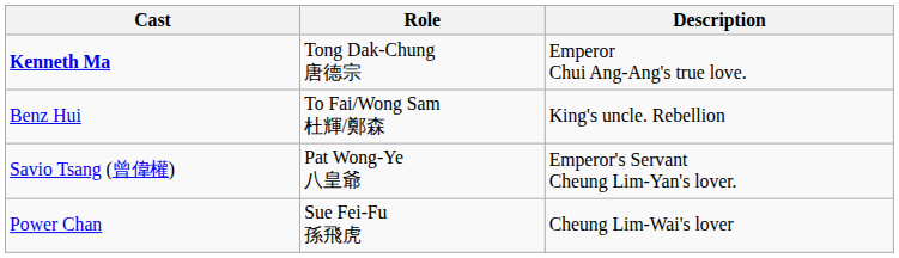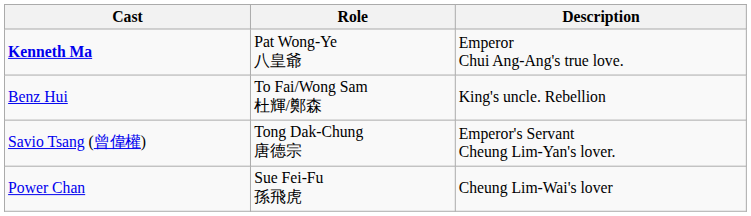 <table class="wikitable" width="60%">
 <tr>
 <th>Cast</th>
 <th>Role</th>
 <th>Description</th>
 </tr>
 <tr>
 <td><strong><a href='#'>Kenneth Ma</a></strong></td>
-<td>Tong Dak-Chung <br> 唐德宗</td>
+<td>Pat Wong-Ye <br> 八皇爺</td>
 <td>Emperor <br> Chui Ang-Ang's true love.</td>
 </tr>
 <tr>
 <td><a href='#'>Benz Hui</a></td>
 <td>To Fai/Wong Sam <br> 杜輝/鄭森</td>
 <td>King's uncle. Rebellion</td>
 </tr>
 <tr>
 <td><a href='#'>Savio Tsang</a> (<a href='#'>曾偉權</a>)</td>
-<td>Pat Wong-Ye <br> 八皇爺</td>
+<td>Tong Dak-Chung <br> 唐德宗</td>
 <td>Emperor's Servant <br> Cheung Lim-Yan's lover.</td>
 </tr>
 <tr>
 <td><a href='#'>Power Chan</a></td>
 <td>Sue Fei-Fu <br> 孫飛虎</td>
 <td>Cheung Lim-Wai's lover</td>
 </tr>
 </table>
